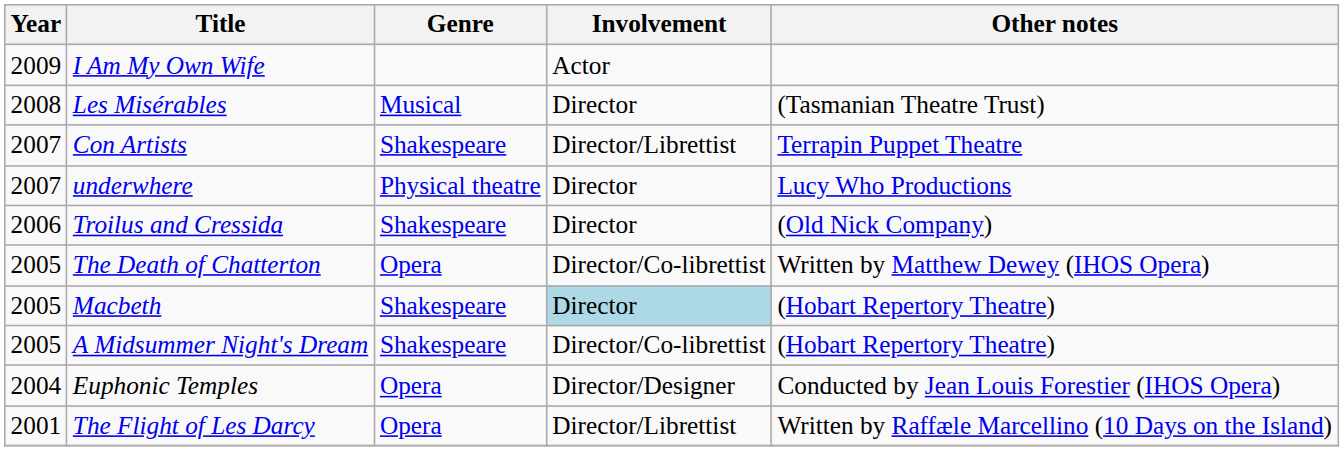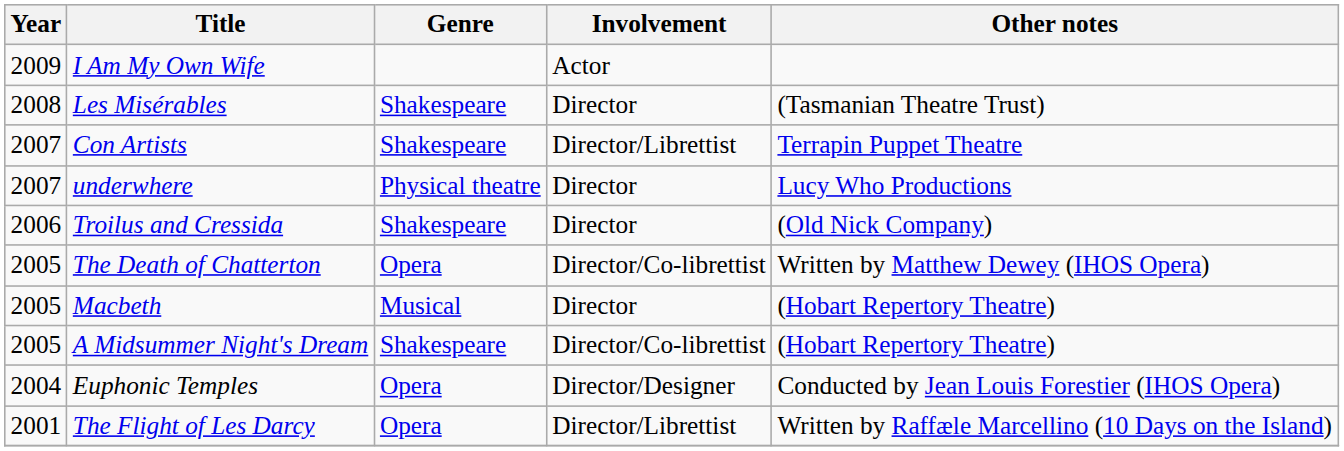 <table class="wikitable">
 <tr>
 <th>Year</th>
 <th>Title</th>
 <th>Genre</th>
 <th>Involvement</th>
 <th>Other notes</th>
 </tr>
 <tr>
 <td>2009</td>
 <td><em><a href='#'>I Am My Own Wife</a></em></td>
 <td></td>
 <td>Actor</td>
 <td></td>
 </tr>
 <tr>
 <td>2008</td>
 <td><em><a href='#'>Les Misérables</a></em></td>
-<td><a href='#'>Musical</a></td>
+<td><a href='#'>Shakespeare</a></td>
 <td>Director</td>
 <td>(Tasmanian Theatre Trust)</td>
 </tr>
 <tr>
 <td>2007</td>
 <td><em><a href='#'>Con Artists</a></em></td>
 <td><a href='#'>Shakespeare</a></td>
 <td>Director/Librettist</td>
 <td><a href='#'>Terrapin Puppet Theatre</a></td>
 </tr>
 <tr>
 <td>2007</td>
 <td><em><a href='#'>underwhere</a></em></td>
 <td><a href='#'>Physical theatre</a></td>
 <td>Director</td>
 <td><a href='#'>Lucy Who Productions</a></td>
 </tr>
 <tr>
 <td>2006</td>
 <td><em><a href='#'>Troilus and Cressida</a></em></td>
 <td><a href='#'>Shakespeare</a></td>
 <td>Director</td>
 <td>(<a href='#'>Old Nick Company</a>)</td>
 </tr>
 <tr>
 <td>2005</td>
 <td><em><a href='#'>The Death of Chatterton</a></em></td>
 <td><a href='#'>Opera</a></td>
 <td>Director/Co-librettist</td>
 <td>Written by <a href='#'>Matthew Dewey</a> (<a href='#'>IHOS Opera</a>)</td>
 </tr>
 <tr>
 <td>2005</td>
 <td><em><a href='#'>Macbeth</a></em></td>
-<td><a href='#'>Shakespeare</a></td>
-<td style="background: lightblue;">Director</td>
+<td><a href='#'>Musical</a></td>
+<td>Director</td>
 <td>(<a href='#'>Hobart Repertory Theatre</a>)</td>
 </tr>
 <tr>
 <td>2005</td>
 <td><em><a href='#'>A Midsummer Night's Dream</a></em></td>
 <td><a href='#'>Shakespeare</a></td>
 <td>Director/Co-librettist</td>
 <td>(<a href='#'>Hobart Repertory Theatre</a>)</td>
 </tr>
 <tr>
 <td>2004</td>
 <td><em>Euphonic Temples</em></td>
 <td><a href='#'>Opera</a></td>
 <td>Director/Designer</td>
 <td>Conducted by <a href='#'>Jean Louis Forestier</a> (<a href='#'>IHOS Opera</a>)</td>
 </tr>
 <tr>
 <td>2001</td>
 <td><em><a href='#'>The Flight of Les Darcy</a></em></td>
 <td><a href='#'>Opera</a></td>
 <td>Director/Librettist</td>
 <td>Written by <a href='#'>Raffæle Marcellino</a> (<a href='#'>10 Days on the Island</a>)</td>
 </tr>
 <tr>
 </tr>
 </table>
